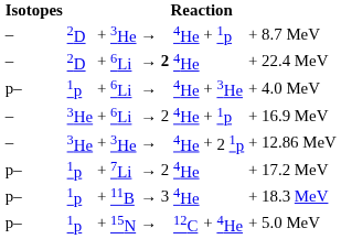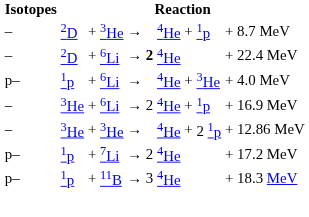 <table>
 <tr>
 <th>Isotopes</th>
 <th colspan="9">Reaction</th>
 </tr>
 <tr>
 <td>–</td>
 <td><a href='#'><sup>2</sup>D</a></td>
 <td>+</td>
 <td><a href='#'><sup>3</sup>He</a></td>
 <td>→</td>
 <td> </td>
 <td><a href='#'><sup>4</sup>He</a></td>
 <td>+</td>
 <td><a href='#'><sup>1</sup>p</a></td>
 <td>+ 8.7 MeV</td>
 </tr>
 <tr>
 <td>–</td>
 <td><a href='#'><sup>2</sup>D</a></td>
 <td>+</td>
 <td><a href='#'><sup>6</sup>Li</a></td>
 <td>→</td>
 <td><strong>2</strong></td>
 <td><a href='#'><sup>4</sup>He</a></td>
 <td> </td>
 <td> </td>
 <td>+ 22.4 MeV</td>
 </tr>
 <tr>
 <td>p–</td>
 <td><a href='#'><sup>1</sup>p</a></td>
 <td>+</td>
 <td><a href='#'><sup>6</sup>Li</a></td>
 <td>→</td>
 <td></td>
 <td><a href='#'><sup>4</sup>He</a></td>
 <td>+</td>
 <td><a href='#'><sup>3</sup>He</a></td>
 <td>+ 4.0 MeV</td>
 </tr>
 <tr>
 <td>–</td>
 <td><a href='#'><sup>3</sup>He</a></td>
 <td>+</td>
 <td><a href='#'><sup>6</sup>Li</a></td>
 <td>→</td>
 <td>2</td>
 <td><a href='#'><sup>4</sup>He</a></td>
 <td>+</td>
 <td><a href='#'><sup>1</sup>p</a></td>
 <td>+ 16.9 MeV</td>
 </tr>
 <tr>
 <td>–</td>
 <td><a href='#'><sup>3</sup>He</a></td>
 <td>+</td>
 <td><a href='#'><sup>3</sup>He</a></td>
 <td>→</td>
 <td> </td>
 <td><a href='#'><sup>4</sup>He</a></td>
 <td>+</td>
 <td>2 <a href='#'><sup>1</sup>p</a></td>
 <td>+ 12.86 MeV</td>
 </tr>
 <tr>
 <td>p–</td>
 <td><a href='#'><sup>1</sup>p</a></td>
 <td>+</td>
 <td><a href='#'><sup>7</sup>Li</a></td>
 <td>→</td>
 <td>2</td>
 <td><a href='#'><sup>4</sup>He</a></td>
 <td> </td>
 <td> </td>
 <td>+ 17.2 MeV</td>
 </tr>
 <tr>
 <td>p–</td>
 <td><a href='#'><sup>1</sup>p</a></td>
 <td>+</td>
 <td><a href='#'><sup>11</sup>B</a></td>
 <td>→</td>
 <td>3</td>
 <td><a href='#'><sup>4</sup>He</a></td>
 <td> </td>
 <td> </td>
 <td>+ 18.3 <a href='#'>MeV</a></td>
 </tr>
-<tr>
-<td>p–</td>
-<td><a href='#'><sup>1</sup>p</a></td>
-<td>+</td>
-<td><a href='#'><sup>15</sup>N</a></td>
-<td>→</td>
-<td> </td>
-<td><a href='#'><sup>12</sup>C</a></td>
-<td>+</td>
-<td><a href='#'><sup>4</sup>He</a></td>
-<td>+ 5.0 MeV</td>
-</tr>
 </table>
